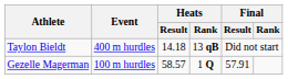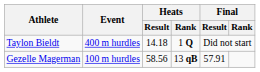 <table class="wikitable" style="font-size:90%">
 <tr>
 <th rowspan=2>Athlete</th>
 <th rowspan=2>Event</th>
 <th colspan=2>Heats</th>
 <th colspan=2>Final</th>
 </tr>
 <tr style="font-size:95%">
 <th>Result</th>
 <th>Rank</th>
 <th>Result</th>
 <th>Rank</th>
 </tr>
 <tr align=center>
 <td align=left><a href='#'>Taylon Bieldt</a></td>
 <td align=left><a href='#'>400 m hurdles</a></td>
 <td>14.18</td>
-<td>13 <strong>qB</strong></td>
+<td>1 <strong>Q</strong></td>
 <td colspan=2>Did not start</td>
 </tr>
 <tr align=center>
 <td align=left><a href='#'>Gezelle Magerman</a></td>
 <td align=left><a href='#'>100 m hurdles</a></td>
-<td>58.57</td>
-<td>1 <strong>Q</strong></td>
+<td>58.56</td>
+<td>13 <strong>qB</strong></td>
 <td>57.91</td>
 <td></td>
 </tr>
 </table>
